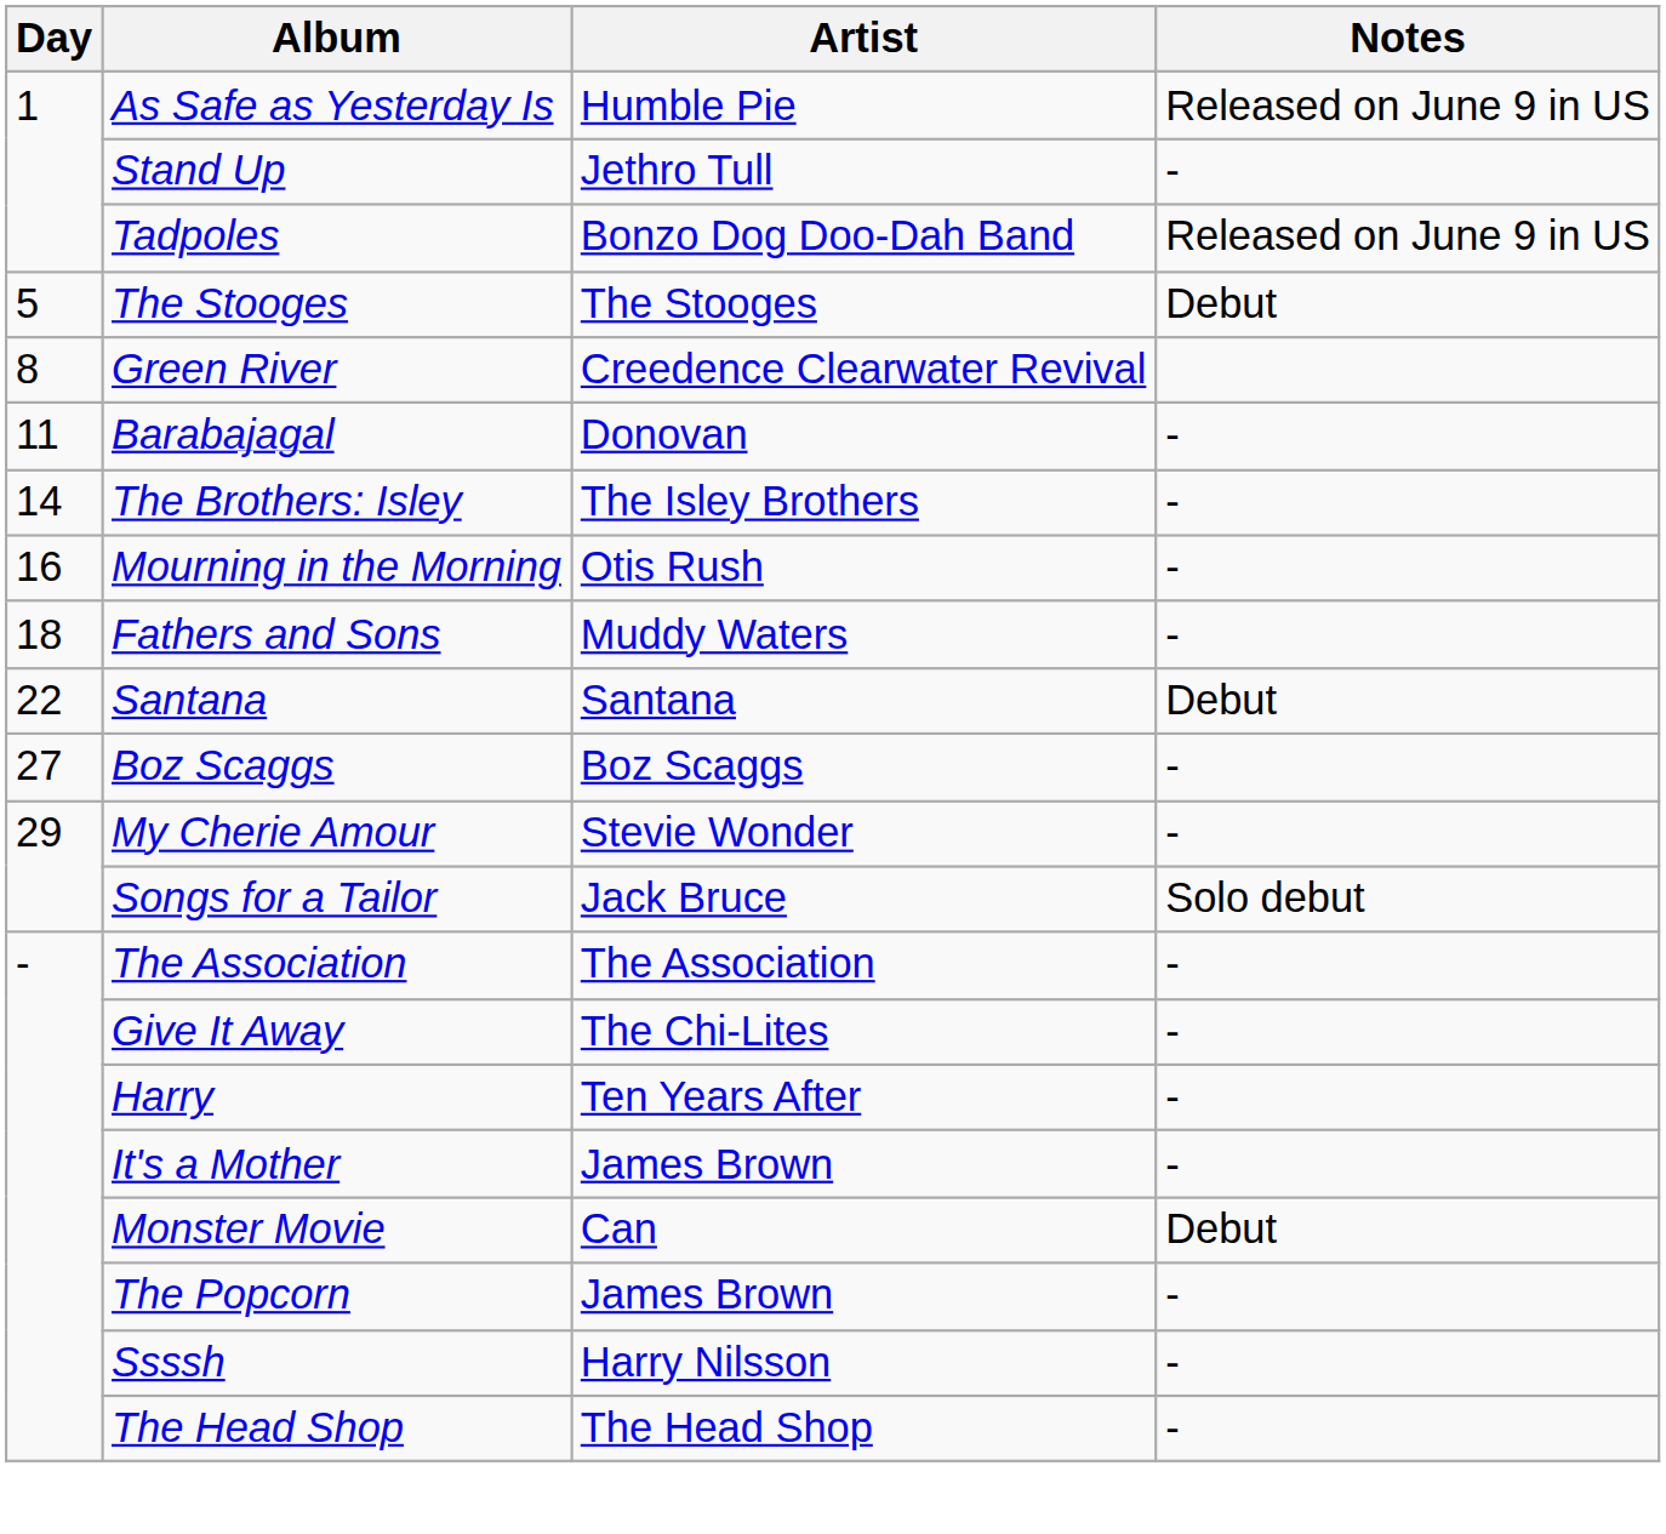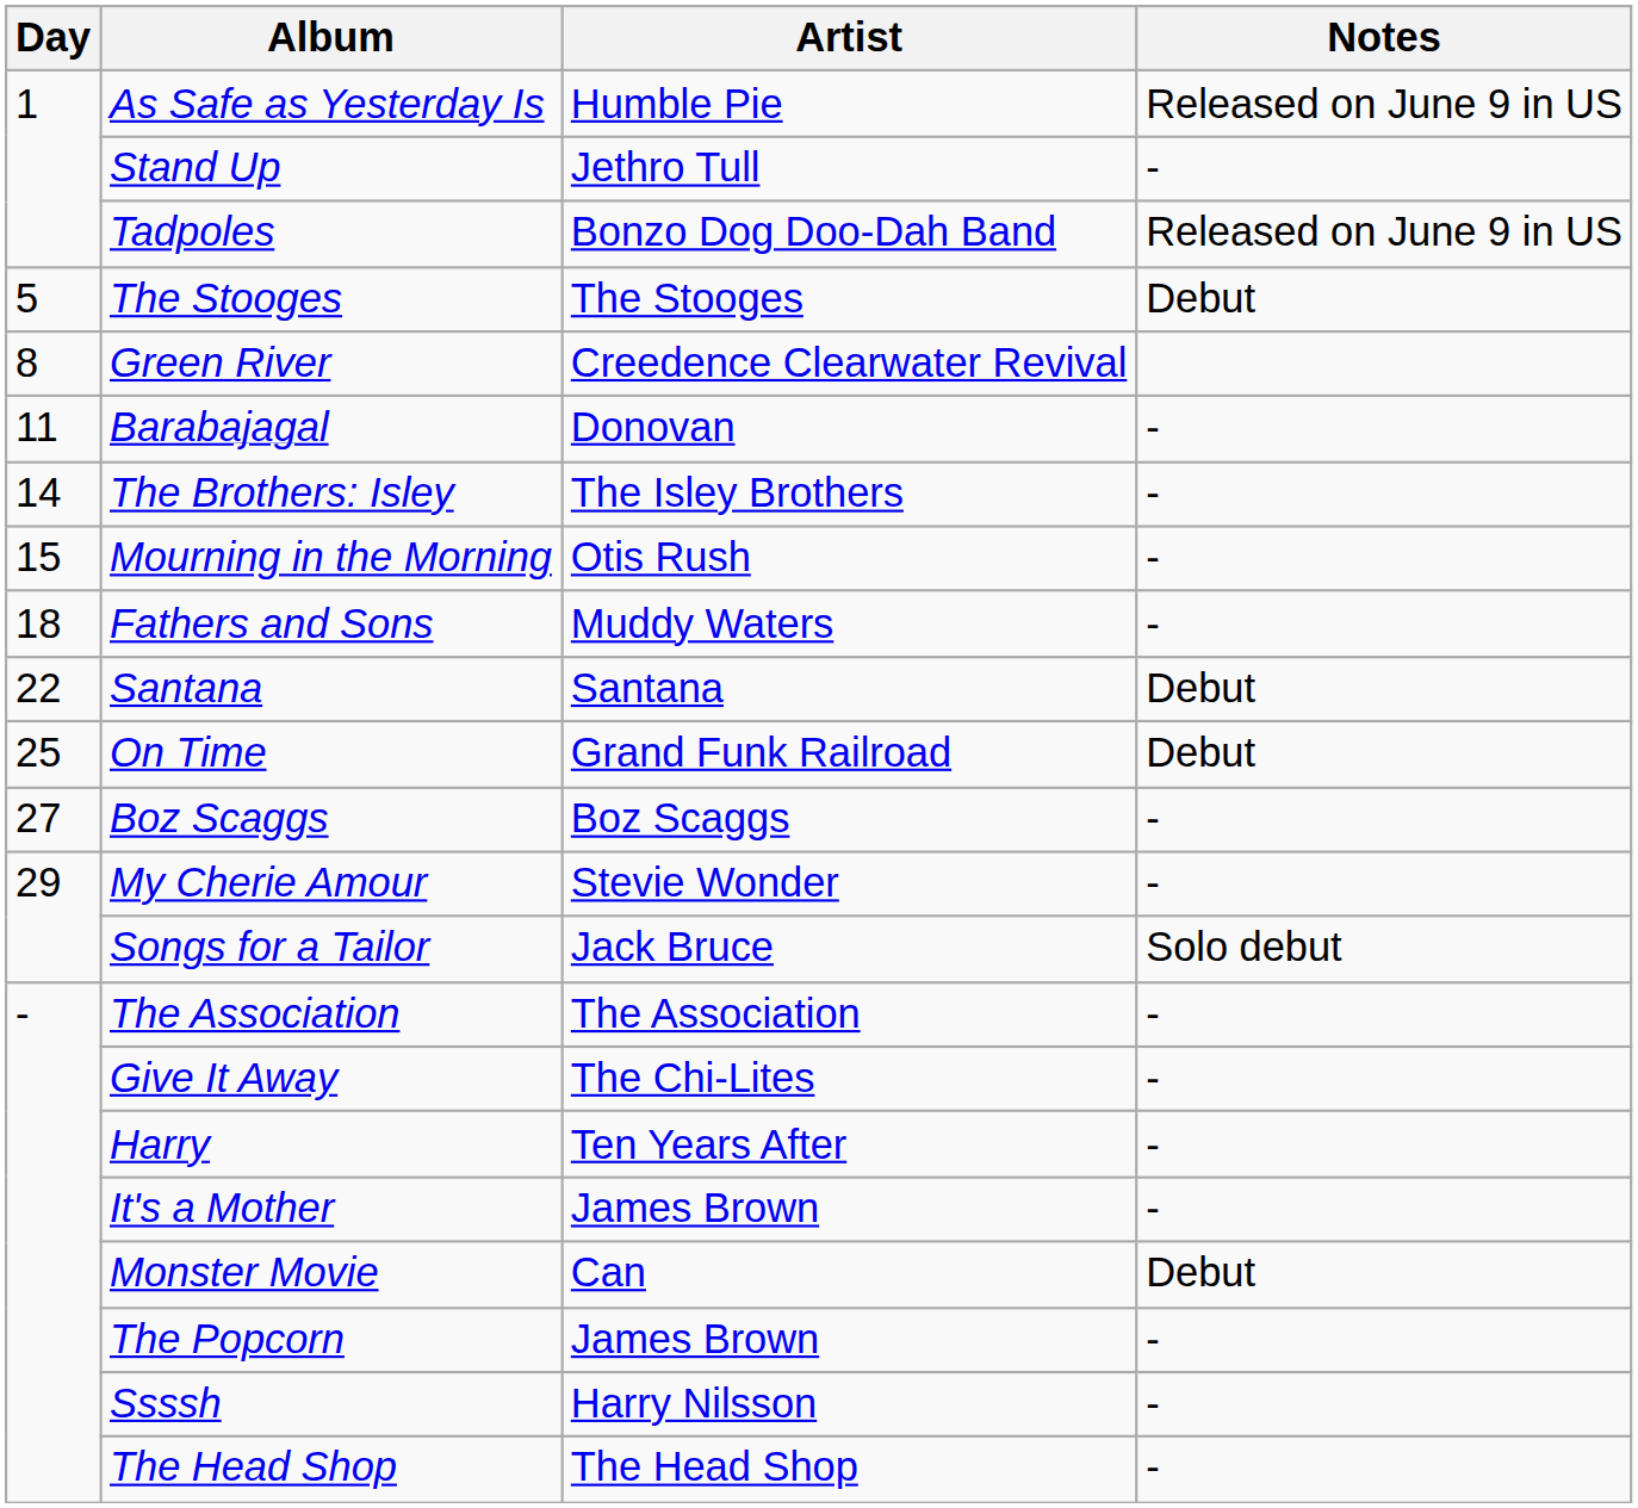 <table class="wikitable">
 <tr>
 <th>Day</th>
 <th>Album</th>
 <th>Artist</th>
 <th>Notes</th>
 </tr>
 <tr>
 <td rowspan="3" style="vertical-align:top;">1</td>
 <td><em><a href='#'>As Safe as Yesterday Is</a></em></td>
 <td><a href='#'>Humble Pie</a></td>
 <td>Released on June 9 in US</td>
 </tr>
 <tr>
 <td><em><a href='#'>Stand Up</a></em></td>
 <td><a href='#'>Jethro Tull</a></td>
 <td>-</td>
 </tr>
 <tr>
 <td><em><a href='#'>Tadpoles</a></em></td>
 <td><a href='#'>Bonzo Dog Doo-Dah Band</a></td>
 <td>Released on June 9 in US</td>
 </tr>
 <tr>
 <td style="vertical-align:top;">5</td>
 <td><em><a href='#'>The Stooges</a></em></td>
 <td><a href='#'>The Stooges</a></td>
 <td>Debut</td>
 </tr>
 <tr>
 <td style="vertical-align:top;">8</td>
 <td><em><a href='#'>Green River</a></em></td>
 <td><a href='#'>Creedence Clearwater Revival</a></td>
 <td></td>
 </tr>
 <tr>
 <td style="vertical-align:top;">11</td>
 <td><em><a href='#'>Barabajagal</a></em></td>
 <td><a href='#'>Donovan</a></td>
 <td>-</td>
 </tr>
 <tr>
 <td style="vertical-align:top;">14</td>
 <td><em><a href='#'>The Brothers: Isley</a></em></td>
 <td><a href='#'>The Isley Brothers</a></td>
 <td>-</td>
 </tr>
 <tr>
-<td style="vertical-align:top;">16</td>
+<td style="vertical-align:top;">15</td>
 <td><em><a href='#'>Mourning in the Morning</a></em></td>
 <td><a href='#'>Otis Rush</a></td>
 <td>-</td>
 </tr>
 <tr>
 <td style="vertical-align:top;">18</td>
 <td><em><a href='#'>Fathers and Sons</a></em></td>
 <td><a href='#'>Muddy Waters</a></td>
 <td>-</td>
 </tr>
 <tr>
 <td style="vertical-align:top;">22</td>
 <td><em><a href='#'>Santana</a></em></td>
 <td><a href='#'>Santana</a></td>
+<td>Debut</td>
+</tr>
+<tr>
+<td style="vertical-align:top;">25</td>
+<td><em><a href='#'>On Time</a></em></td>
+<td><a href='#'>Grand Funk Railroad</a></td>
 <td>Debut</td>
 </tr>
 <tr>
 <td style="vertical-align:top;">27</td>
 <td><em><a href='#'>Boz Scaggs</a></em></td>
 <td><a href='#'>Boz Scaggs</a></td>
 <td>-</td>
 </tr>
 <tr>
 <td rowspan="2" style="vertical-align:top;">29</td>
 <td><em><a href='#'>My Cherie Amour</a></em></td>
 <td><a href='#'>Stevie Wonder</a></td>
 <td>-</td>
 </tr>
 <tr>
 <td><em><a href='#'>Songs for a Tailor</a></em></td>
 <td><a href='#'>Jack Bruce</a></td>
 <td>Solo debut</td>
 </tr>
 <tr>
 <td rowspan="8" style="vertical-align:top;">-</td>
 <td><em><a href='#'>The Association</a></em></td>
 <td><a href='#'>The Association</a></td>
 <td>-</td>
 </tr>
 <tr>
 <td><em><a href='#'>Give It Away</a></em></td>
 <td><a href='#'>The Chi-Lites</a></td>
 <td>-</td>
 </tr>
 <tr>
 <td><em><a href='#'>Harry</a></em></td>
 <td><a href='#'>Ten Years After</a></td>
 <td>-</td>
 </tr>
 <tr>
 <td><em><a href='#'>It's a Mother</a></em></td>
 <td><a href='#'>James Brown</a></td>
 <td>-</td>
 </tr>
 <tr>
 <td><em><a href='#'>Monster Movie</a></em></td>
 <td><a href='#'>Can</a></td>
 <td>Debut</td>
 </tr>
 <tr>
 <td><em><a href='#'>The Popcorn</a></em></td>
 <td><a href='#'>James Brown</a></td>
 <td>-</td>
 </tr>
 <tr>
 <td><em><a href='#'>Ssssh</a></em></td>
 <td><a href='#'>Harry Nilsson</a></td>
 <td>-</td>
 </tr>
 <tr>
 <td><em><a href='#'>The Head Shop</a></em></td>
 <td><a href='#'>The Head Shop</a></td>
 <td>-</td>
 </tr>
 </table>
